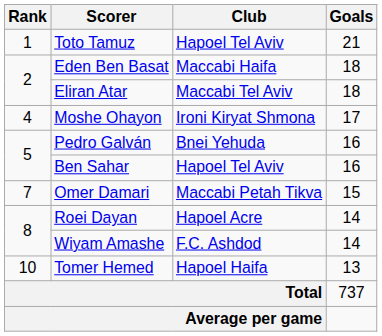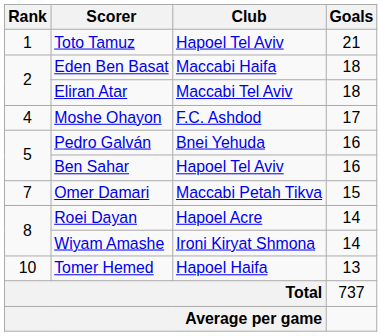 <table class="wikitable">
 <tr>
 <th>Rank</th>
 <th>Scorer</th>
 <th>Club</th>
 <th>Goals</th>
 </tr>
 <tr>
 <td align="center">1</td>
 <td> <a href='#'>Toto Tamuz</a></td>
 <td><a href='#'>Hapoel Tel Aviv</a></td>
 <td align="center">21</td>
 </tr>
 <tr>
 <td rowspan="2" align="center">2</td>
 <td> <a href='#'>Eden Ben Basat</a></td>
 <td><a href='#'>Maccabi Haifa</a></td>
 <td align="center">18</td>
 </tr>
 <tr>
 <td> <a href='#'>Eliran Atar</a></td>
 <td><a href='#'>Maccabi Tel Aviv</a></td>
 <td align="center">18</td>
 </tr>
 <tr>
 <td align="center">4</td>
 <td> <a href='#'>Moshe Ohayon</a></td>
-<td><a href='#'>Ironi Kiryat Shmona</a></td>
+<td><a href='#'>F.C. Ashdod</a></td>
 <td align="center">17</td>
 </tr>
 <tr>
 <td rowspan="2" align="center">5</td>
 <td> <a href='#'>Pedro Galván</a></td>
 <td><a href='#'>Bnei Yehuda</a></td>
 <td align="center">16</td>
 </tr>
 <tr>
 <td> <a href='#'>Ben Sahar</a></td>
 <td><a href='#'>Hapoel Tel Aviv</a></td>
 <td align="center">16</td>
 </tr>
 <tr>
 <td align="center">7</td>
 <td> <a href='#'>Omer Damari</a></td>
 <td><a href='#'>Maccabi Petah Tikva</a></td>
 <td align="center">15</td>
 </tr>
 <tr>
 <td rowspan="2" align="center">8</td>
 <td> <a href='#'>Roei Dayan</a></td>
 <td><a href='#'>Hapoel Acre</a></td>
 <td align="center">14</td>
 </tr>
 <tr>
 <td> <a href='#'>Wiyam Amashe</a></td>
-<td><a href='#'>F.C. Ashdod</a></td>
+<td><a href='#'>Ironi Kiryat Shmona</a></td>
 <td align="center">14</td>
 </tr>
 <tr>
 <td align="center">10</td>
 <td> <a href='#'>Tomer Hemed</a></td>
 <td><a href='#'>Hapoel Haifa</a></td>
 <td align="center">13</td>
 </tr>
 <tr>
 <td bgcolor="#F2F2F2" colspan="3" align="right"><strong>Total</strong></td>
 <td align="center">737</td>
 </tr>
 <tr>
 <td bgcolor="#F2F2F2" colspan="3" align="right"><strong>Average per game</strong></td>
 <td align="center"></td>
 </tr>
 </table>
